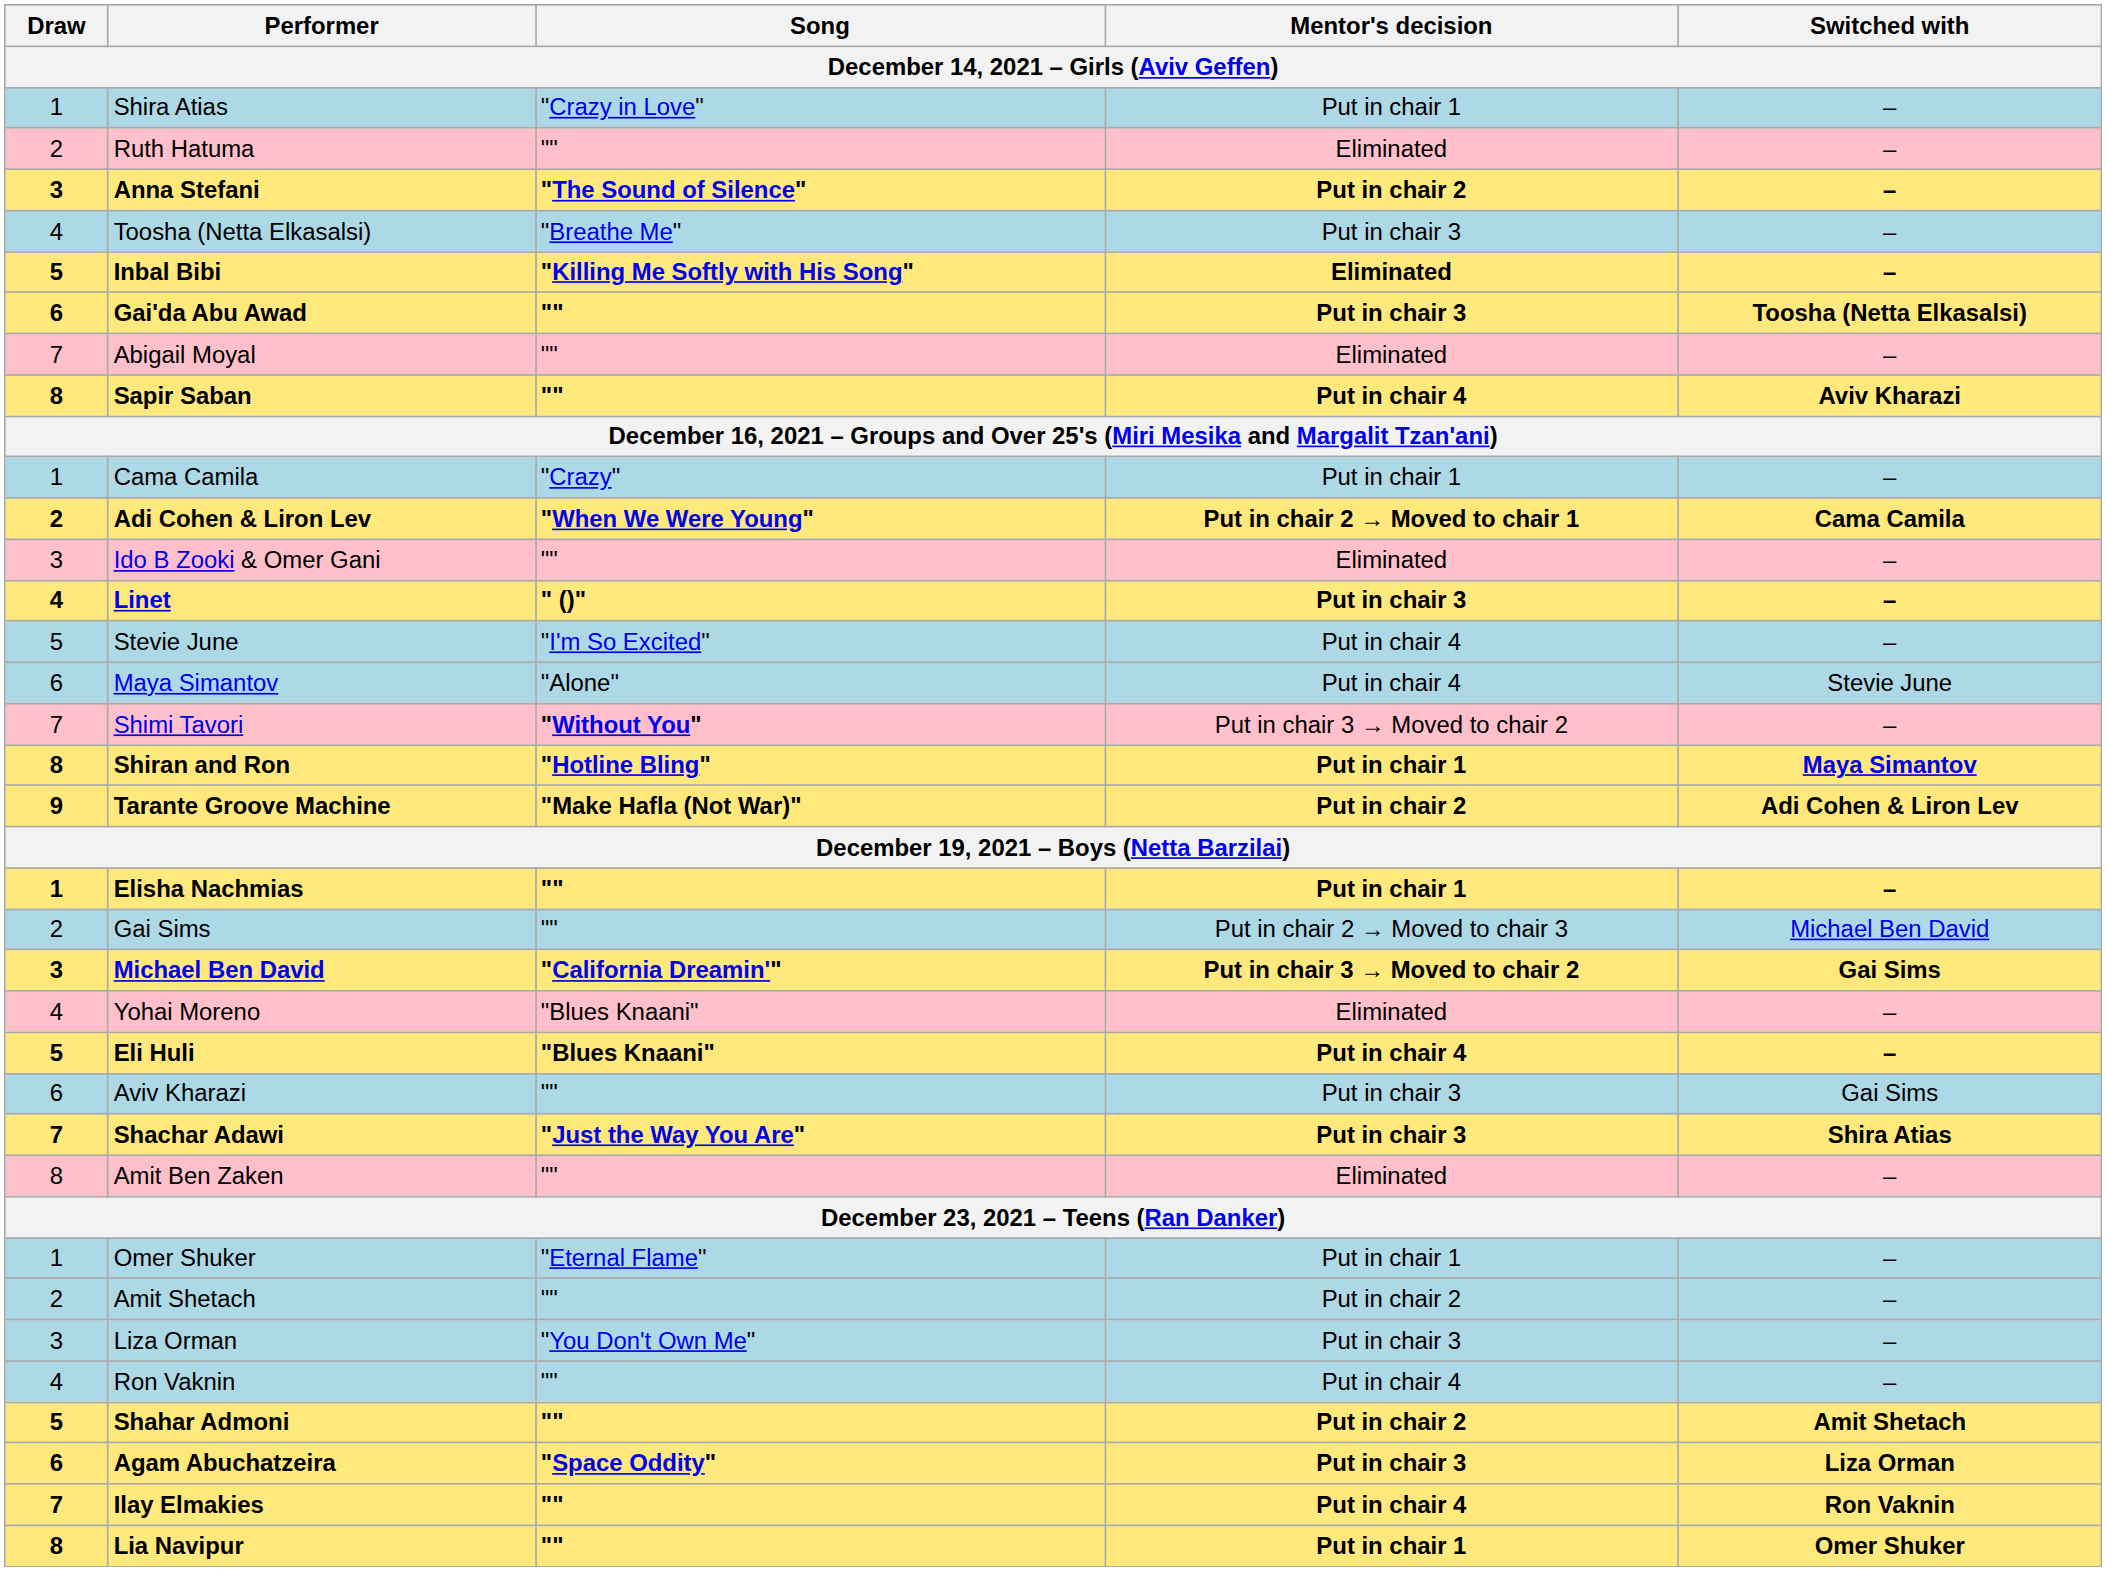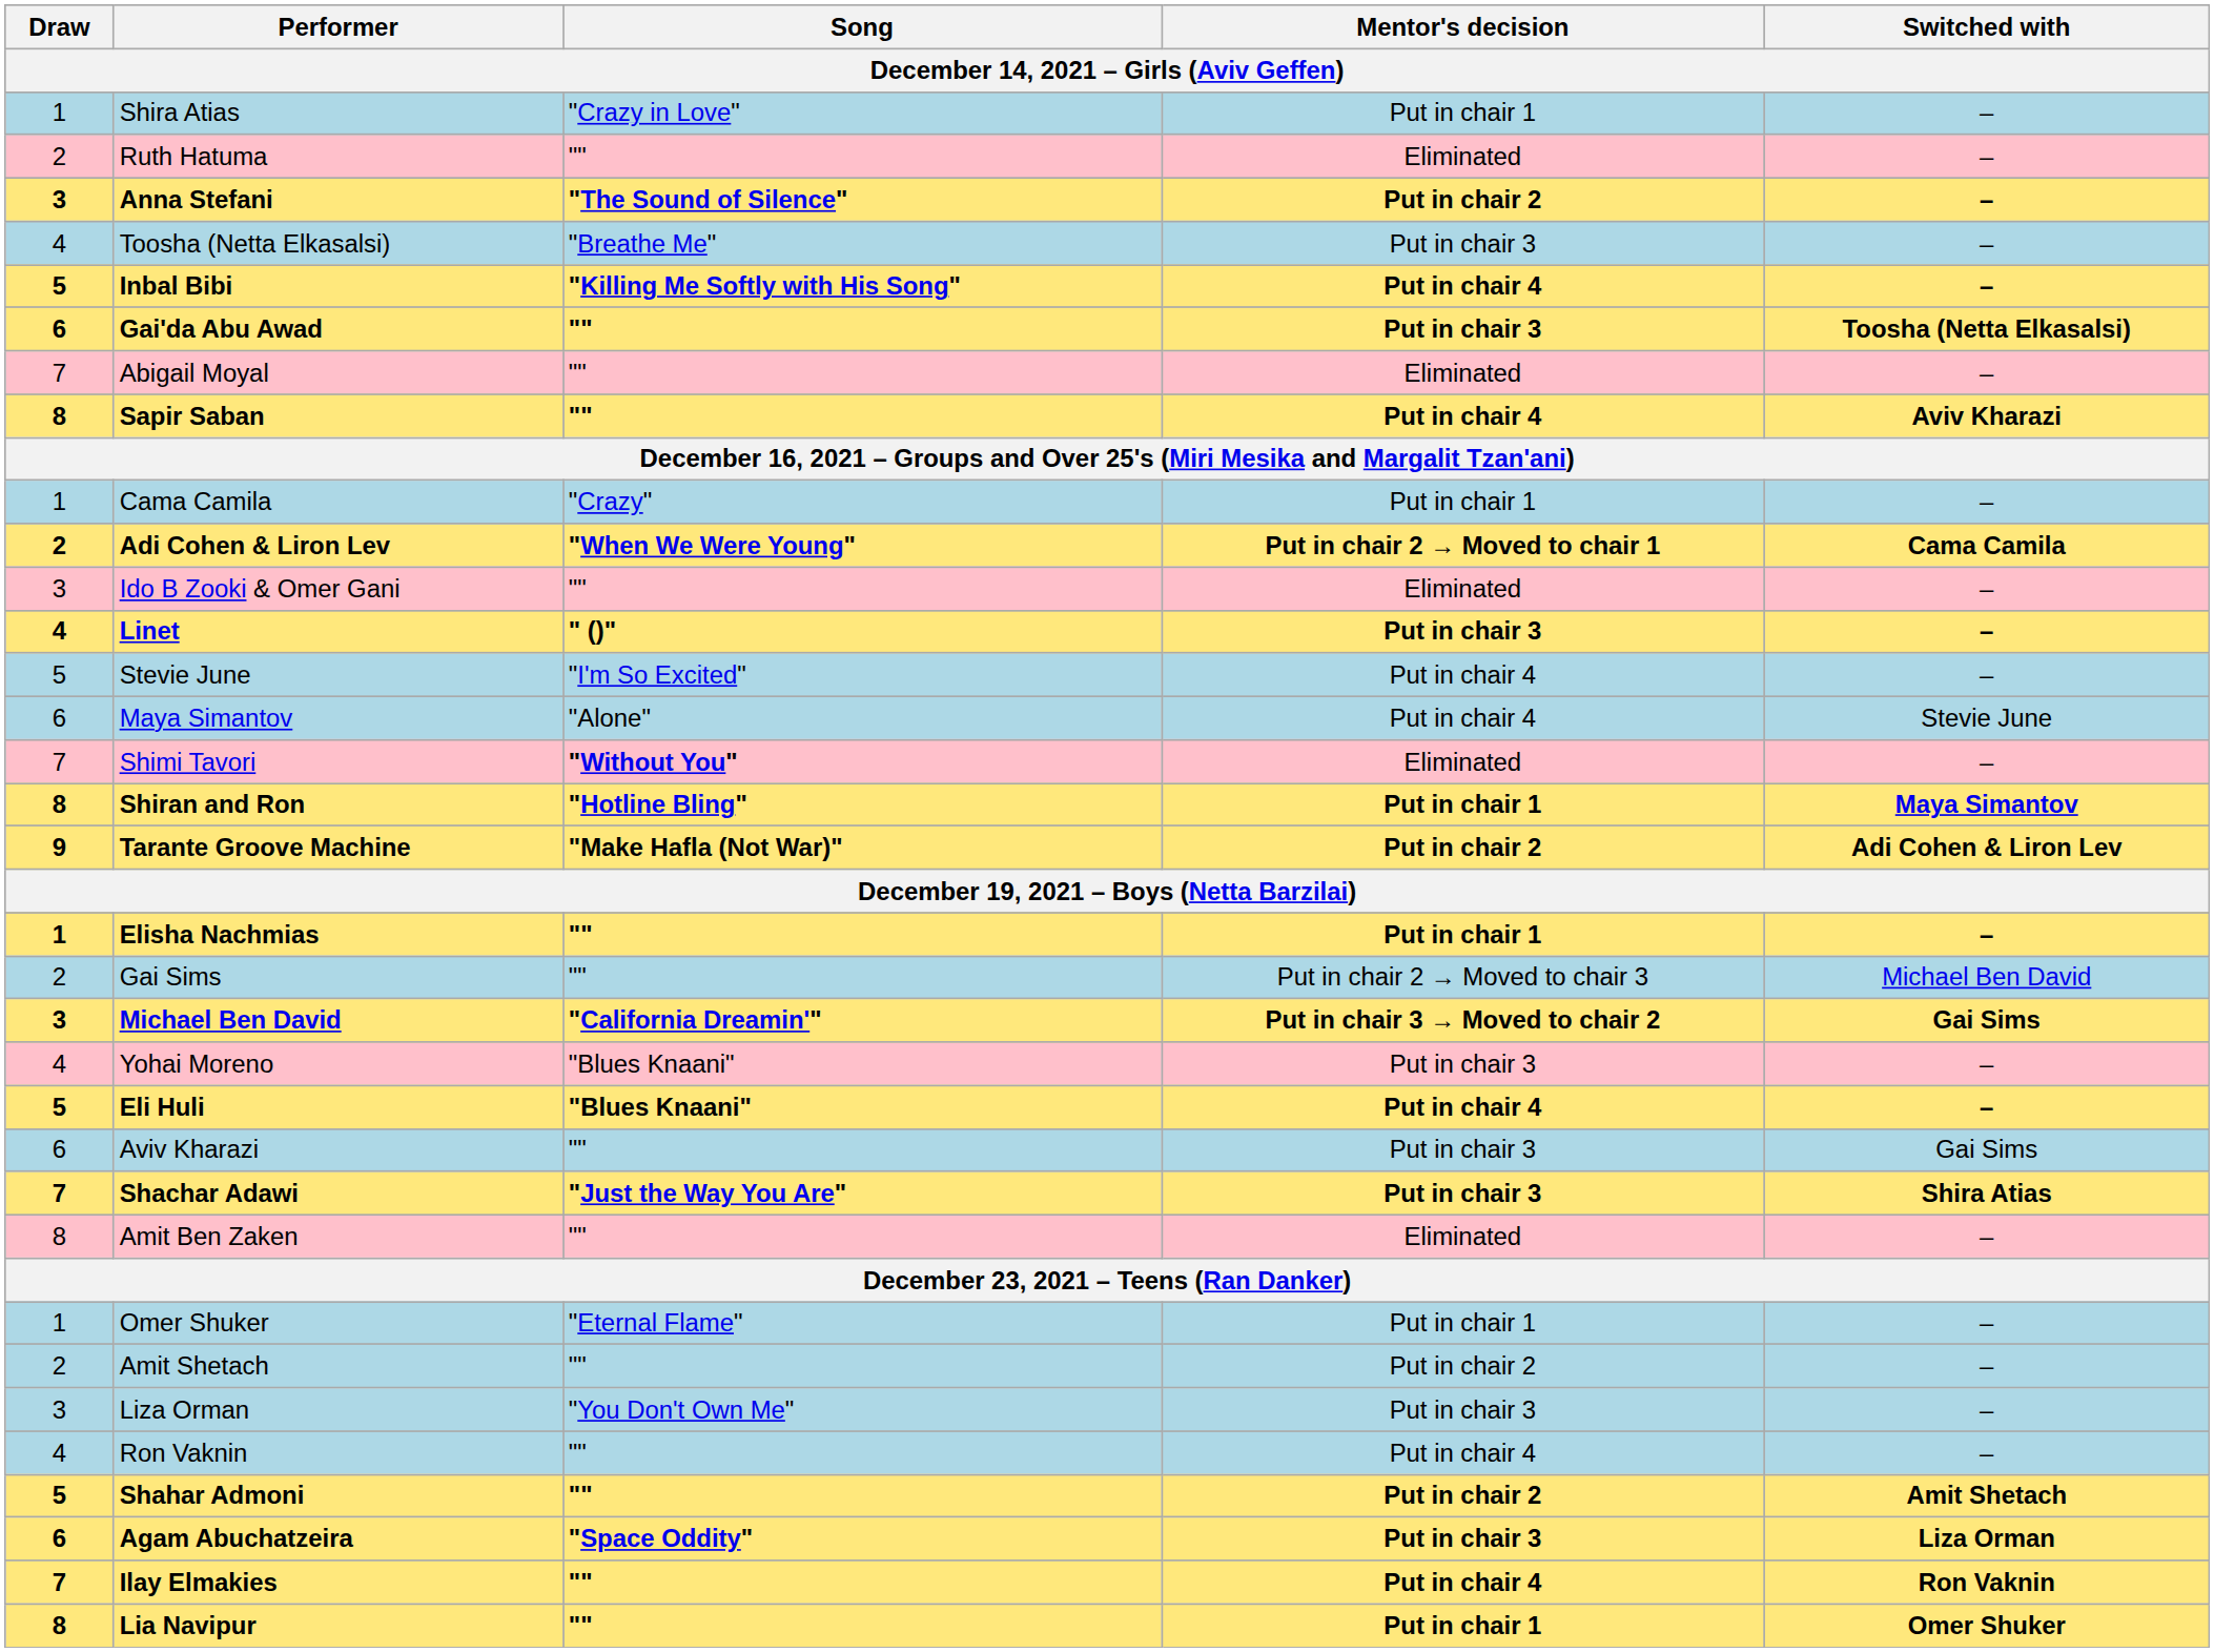 <table class="sortable wikitable" style="margin: 1em auto 1em auto; text-align:center; font-size:90%; line-height:18px;" width="100%">
 <tr>
 <th>Draw</th>
 <th>Performer</th>
 <th>Song</th>
 <th>Mentor's decision</th>
 <th>Switched with</th>
 </tr>
 <tr>
 <th colspan="5">December 14, 2021 – Girls (<a href='#'>Aviv Geffen</a>)</th>
 </tr>
 <tr style="background:lightblue;">
 <td>1</td>
 <td align="left">Shira Atias</td>
 <td align="left">"<a href='#'>Crazy in Love</a>"</td>
 <td>Put in chair 1</td>
 <td>–</td>
 </tr>
 <tr style="background:pink;">
 <td>2</td>
 <td align="left">Ruth Hatuma</td>
 <td align="left">""</td>
 <td>Eliminated</td>
 <td>–</td>
 </tr>
 <tr style="font-weight:bold; background:#FFE87C;">
 <td>3</td>
 <td align="left">Anna Stefani</td>
 <td align="left">"<a href='#'>The Sound of Silence</a>"</td>
 <td>Put in chair 2</td>
 <td>–</td>
 </tr>
 <tr style="background:lightblue;">
 <td>4</td>
 <td align="left">Toosha (Netta Elkasalsi)</td>
 <td align="left">"<a href='#'>Breathe Me</a>"</td>
 <td>Put in chair 3</td>
 <td>–</td>
 </tr>
 <tr style="font-weight:bold; background:#FFE87C;">
 <td>5</td>
 <td align="left">Inbal Bibi</td>
 <td align="left">"<a href='#'>Killing Me Softly with His Song</a>"</td>
-<td>Eliminated</td>
+<td>Put in chair 4</td>
 <td>–</td>
 </tr>
 <tr style="font-weight:bold; background:#FFE87C;">
 <td>6</td>
 <td align="left">Gai'da Abu Awad</td>
 <td align="left">""</td>
 <td>Put in chair 3</td>
 <td>Toosha (Netta Elkasalsi)</td>
 </tr>
 <tr style="background:pink;">
 <td>7</td>
 <td align="left">Abigail Moyal</td>
 <td align="left">""</td>
 <td>Eliminated</td>
 <td>–</td>
 </tr>
 <tr style="font-weight:bold; background:#FFE87C;">
 <td>8</td>
 <td align="left">Sapir Saban</td>
 <td align="left">""</td>
 <td>Put in chair 4</td>
 <td>Aviv Kharazi</td>
 </tr>
 <tr>
 <th colspan="5">December 16, 2021 – Groups and Over 25's (<a href='#'>Miri Mesika</a> and <a href='#'>Margalit Tzan'ani</a>)</th>
 </tr>
 <tr style="background:lightblue;">
 <td>1</td>
 <td align="left">Cama Camila</td>
 <td align="left">"<a href='#'>Crazy</a>"</td>
 <td>Put in chair 1</td>
 <td>–</td>
 </tr>
 <tr style="font-weight:bold; background:#FFE87C;">
 <td>2</td>
 <td align="left">Adi Cohen & Liron Lev</td>
 <td align="left">"<a href='#'>When We Were Young</a>"</td>
 <td>Put in chair 2 → Moved to chair 1</td>
 <td>Cama Camila</td>
 </tr>
 <tr style="background:pink;">
 <td>3</td>
 <td align="left"><a href='#'>Ido B Zooki</a> & Omer Gani</td>
 <td align="left">""</td>
 <td>Eliminated</td>
 <td>–</td>
 </tr>
 <tr style="font-weight:bold; background:#FFE87C;">
 <td>4</td>
 <td align="left"><a href='#'>Linet</a></td>
 <td align="left">" ()"</td>
 <td>Put in chair 3</td>
 <td>–</td>
 </tr>
 <tr style="background:lightblue;">
 <td>5</td>
 <td align="left">Stevie June</td>
 <td align="left">"<a href='#'>I'm So Excited</a>"</td>
 <td>Put in chair 4</td>
 <td>–</td>
 </tr>
 <tr style="background:lightblue;">
 <td>6</td>
 <td align="left"><a href='#'>Maya Simantov</a></td>
 <td align="left">"Alone"</td>
 <td>Put in chair 4</td>
 <td>Stevie June</td>
 </tr>
 <tr style="background:pink;">
 <td>7</td>
 <td align="left"><a href='#'>Shimi Tavori</a></td>
 <td align="left"><strong>"<a href='#'>Without You</a>"</strong></td>
-<td>Put in chair 3 → Moved to chair 2</td>
+<td>Eliminated</td>
 <td>–</td>
 </tr>
 <tr style="font-weight:bold; background:#FFE87C;">
 <td>8</td>
 <td align="left">Shiran and Ron</td>
 <td align="left">"<a href='#'>Hotline Bling</a>"</td>
 <td>Put in chair 1</td>
 <td><a href='#'>Maya Simantov</a></td>
 </tr>
 <tr style="font-weight:bold; background:#FFE87C;">
 <td>9</td>
 <td align="left">Tarante Groove Machine</td>
 <td align="left">"Make Hafla (Not War)"</td>
 <td>Put in chair 2</td>
 <td>Adi Cohen & Liron Lev</td>
 </tr>
 <tr>
 <th colspan="5">December 19, 2021 – Boys (<a href='#'>Netta Barzilai</a>)</th>
 </tr>
 <tr style="font-weight:bold; background:#FFE87C;">
 <td>1</td>
 <td align="left">Elisha Nachmias</td>
 <td align="left">""</td>
 <td>Put in chair 1</td>
 <td>–</td>
 </tr>
 <tr style="background:lightblue;">
 <td>2</td>
 <td align="left">Gai Sims</td>
 <td align="left">""</td>
 <td>Put in chair 2 → Moved to chair 3</td>
 <td><a href='#'>Michael Ben David</a></td>
 </tr>
 <tr style="font-weight:bold; background:#FFE87C;">
 <td>3</td>
 <td align="left"><a href='#'>Michael Ben David</a></td>
 <td align="left">"<a href='#'>California Dreamin'</a>"</td>
 <td>Put in chair 3 → Moved to chair 2</td>
 <td>Gai Sims</td>
 </tr>
 <tr style="background:pink;">
 <td>4</td>
 <td align="left">Yohai Moreno</td>
 <td align="left">"Blues Knaani"</td>
-<td>Eliminated</td>
+<td>Put in chair 3</td>
 <td>–</td>
 </tr>
 <tr style="font-weight:bold; background:#FFE87C;">
 <td>5</td>
 <td align="left">Eli Huli</td>
 <td align="left">"Blues Knaani"</td>
 <td>Put in chair 4</td>
 <td>–</td>
 </tr>
 <tr style="background:lightblue;">
 <td>6</td>
 <td align="left">Aviv Kharazi</td>
 <td align="left">""</td>
 <td>Put in chair 3</td>
 <td>Gai Sims</td>
 </tr>
 <tr style="font-weight:bold; background:#FFE87C;">
 <td>7</td>
 <td align="left">Shachar Adawi</td>
 <td align="left">"<a href='#'>Just the Way You Are</a>"</td>
 <td>Put in chair 3</td>
 <td>Shira Atias</td>
 </tr>
 <tr style="background:pink;">
 <td>8</td>
 <td align="left">Amit Ben Zaken</td>
 <td align="left">""</td>
 <td>Eliminated</td>
 <td>–</td>
 </tr>
 <tr>
 <th colspan="5">December 23, 2021 – Teens (<a href='#'>Ran Danker</a>)</th>
 </tr>
 <tr style="background:lightblue;">
 <td>1</td>
 <td align="left">Omer Shuker</td>
 <td align="left">"<a href='#'>Eternal Flame</a>"</td>
 <td>Put in chair 1</td>
 <td>–</td>
 </tr>
 <tr style="background:lightblue;">
 <td>2</td>
 <td align="left">Amit Shetach</td>
 <td align="left">""</td>
 <td>Put in chair 2</td>
 <td>–</td>
 </tr>
 <tr style="background:lightblue;">
 <td>3</td>
 <td align="left">Liza Orman</td>
 <td align="left">"<a href='#'>You Don't Own Me</a>"</td>
 <td>Put in chair 3</td>
 <td>–</td>
 </tr>
 <tr style="background:lightblue;">
 <td>4</td>
 <td align="left">Ron Vaknin</td>
 <td align="left">""</td>
 <td>Put in chair 4</td>
 <td>–</td>
 </tr>
 <tr style="font-weight:bold; background:#FFE87C;">
 <td>5</td>
 <td align="left">Shahar Admoni</td>
 <td align="left">""</td>
 <td>Put in chair 2</td>
 <td>Amit Shetach</td>
 </tr>
 <tr style="font-weight:bold; background:#FFE87C;">
 <td>6</td>
 <td align="left">Agam Abuchatzeira</td>
 <td align="left">"<a href='#'>Space Oddity</a>"</td>
 <td>Put in chair 3</td>
 <td>Liza Orman</td>
 </tr>
 <tr style="font-weight:bold; background:#FFE87C;">
 <td>7</td>
 <td align="left">Ilay Elmakies</td>
 <td align="left">""</td>
 <td>Put in chair 4</td>
 <td>Ron Vaknin</td>
 </tr>
 <tr style="font-weight:bold; background:#FFE87C;">
 <td>8</td>
 <td align="left">Lia Navipur</td>
 <td align="left">""</td>
 <td>Put in chair 1</td>
 <td>Omer Shuker</td>
 </tr>
 </table>
